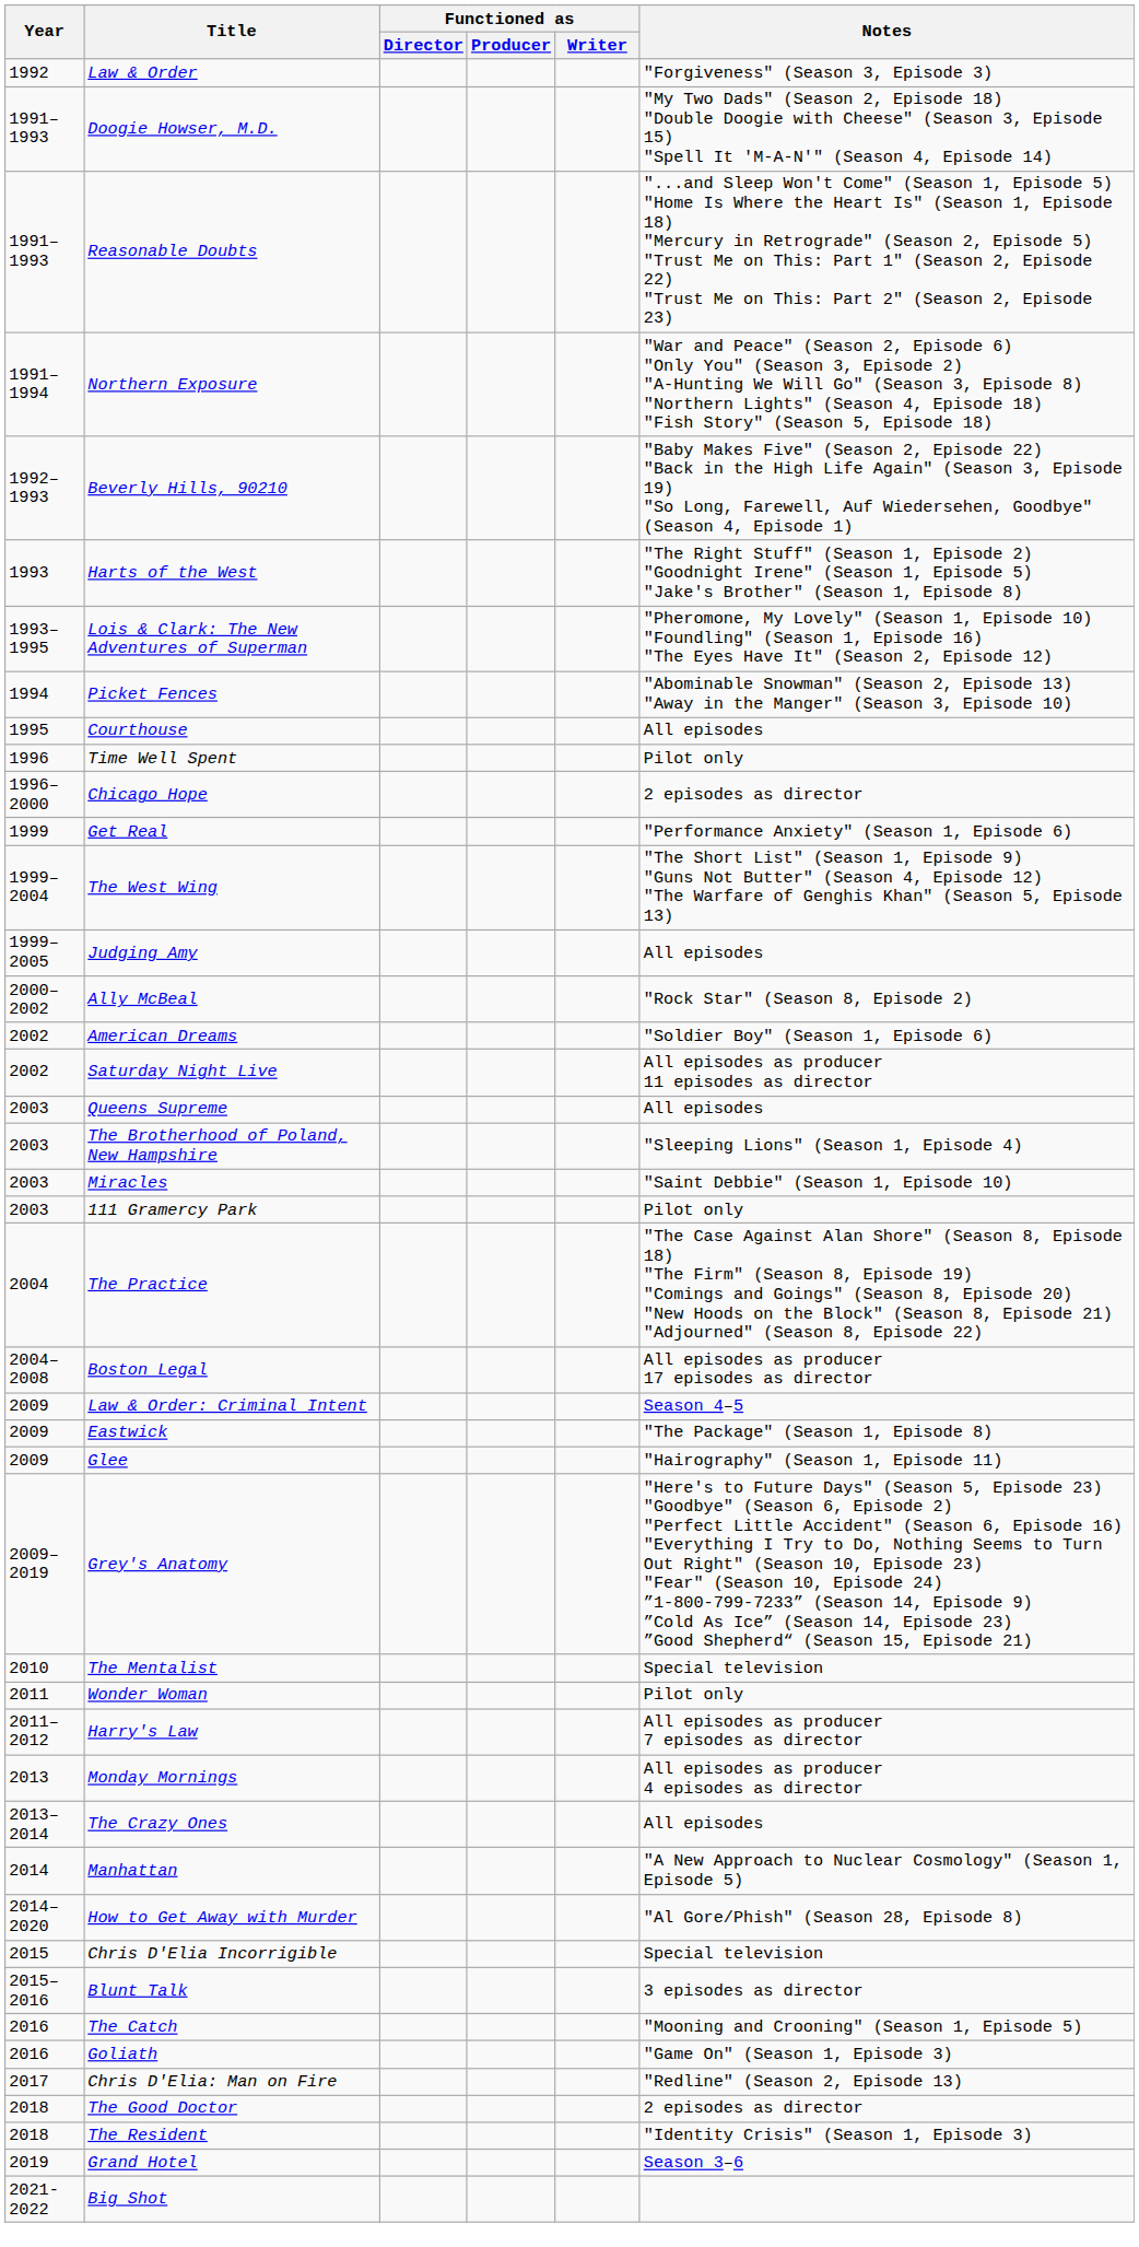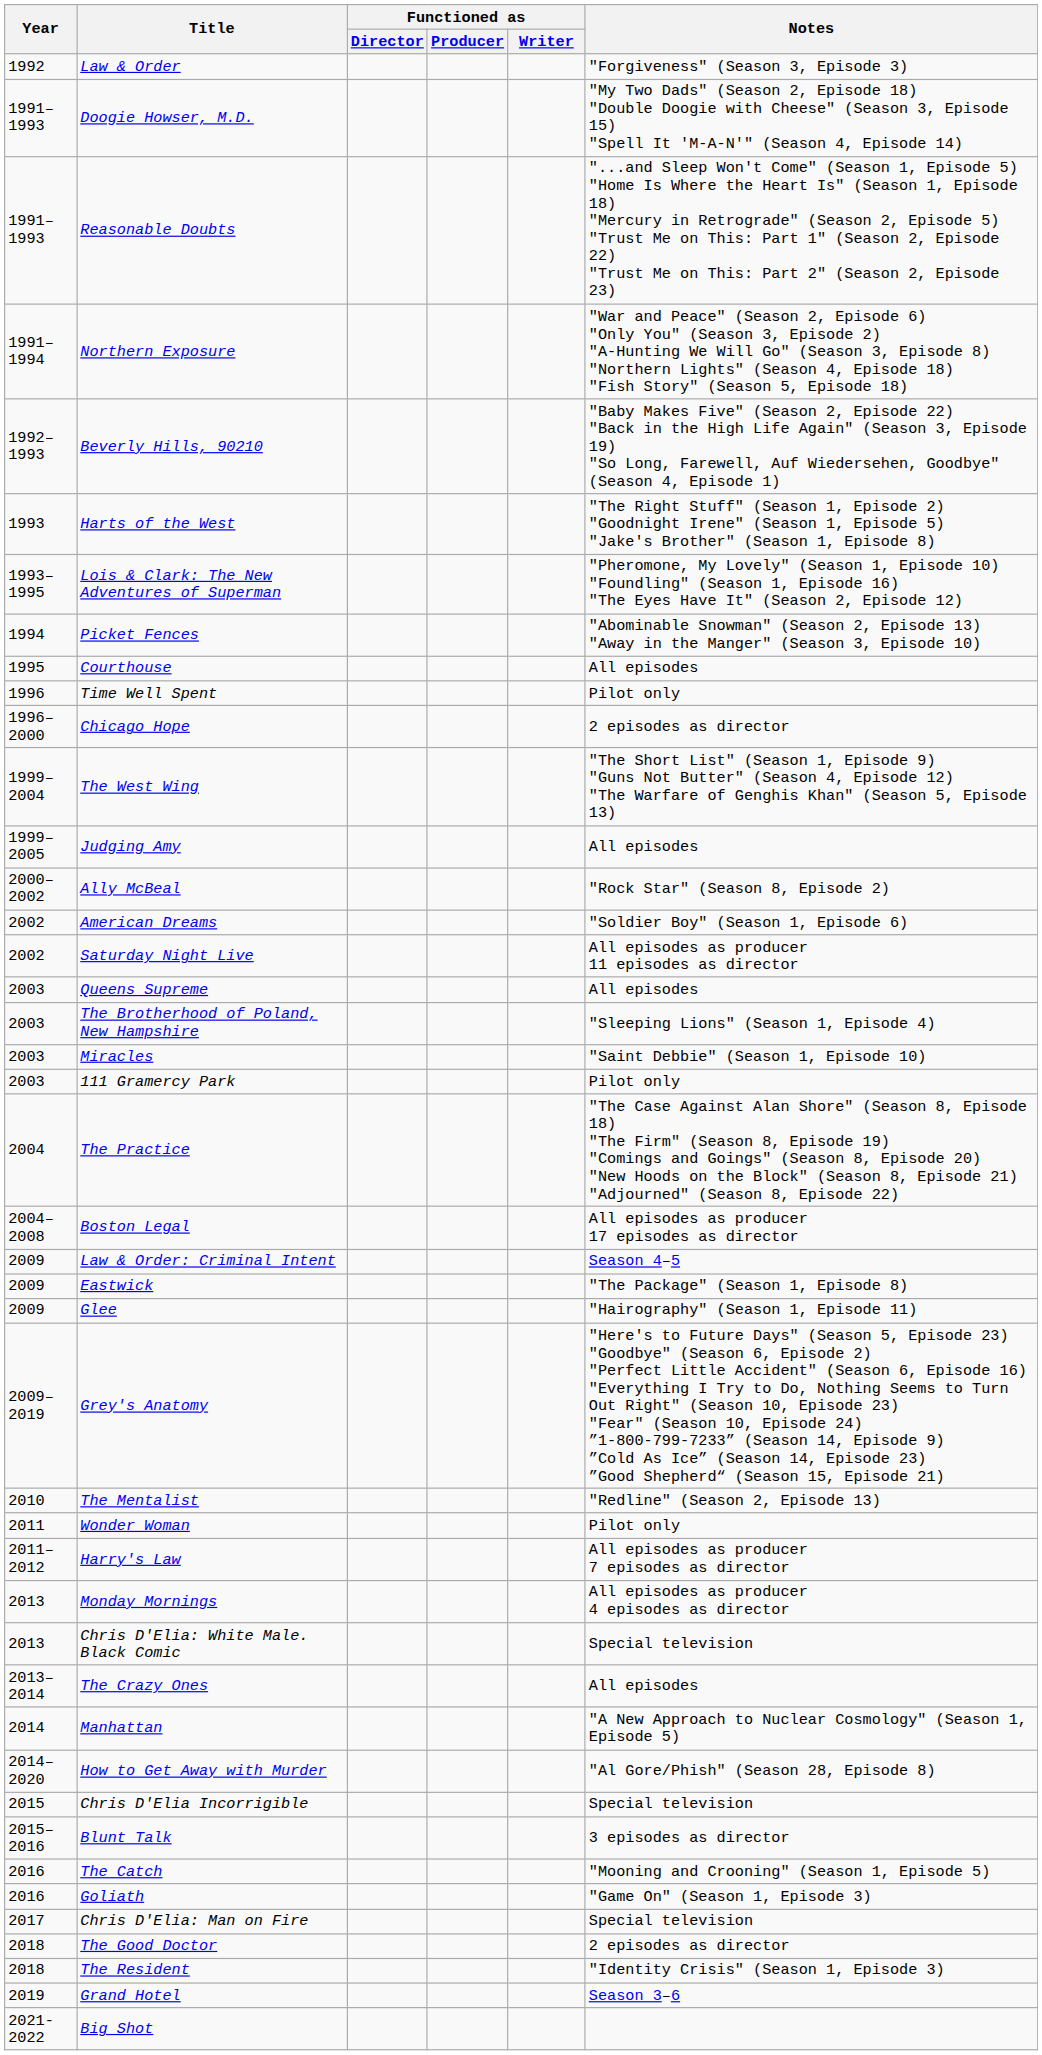 <table class="wikitable sortable" style="margin-right: 0;">
 <tr>
 <th rowspan="2">Year</th>
 <th rowspan="2">Title</th>
 <th colspan="3">Functioned as</th>
 <th rowspan="2">Notes</th>
 </tr>
 <tr>
 <th style="width:60px;"><a href='#'>Director</a></th>
 <th style="width:60px;"><a href='#'>Producer</a></th>
 <th style="width:60px;"><a href='#'>Writer</a></th>
 </tr>
 <tr>
 <td>1992</td>
 <td><em><a href='#'>Law & Order</a></em></td>
 <td></td>
 <td></td>
 <td></td>
 <td>"Forgiveness" (Season 3, Episode 3)</td>
 </tr>
 <tr>
 <td>1991–1993</td>
 <td><em><a href='#'>Doogie Howser, M.D.</a></em></td>
 <td></td>
 <td></td>
 <td></td>
 <td>"My Two Dads" (Season 2, Episode 18)<br>"Double Doogie with Cheese" (Season 3, Episode 15)<br>"Spell It 'M-A-N'" (Season 4, Episode 14)</td>
 </tr>
 <tr>
 <td>1991–1993</td>
 <td><em><a href='#'>Reasonable Doubts</a></em></td>
 <td></td>
 <td></td>
 <td></td>
 <td>"...and Sleep Won't Come" (Season 1, Episode 5)<br>"Home Is Where the Heart Is" (Season 1, Episode 18)<br>"Mercury in Retrograde" (Season 2, Episode 5)<br>"Trust Me on This: Part 1" (Season 2, Episode 22)<br>"Trust Me on This: Part 2" (Season 2, Episode 23)</td>
 </tr>
 <tr>
 <td>1991–1994</td>
 <td><em><a href='#'>Northern Exposure</a></em></td>
 <td></td>
 <td></td>
 <td></td>
 <td>"War and Peace" (Season 2, Episode 6)<br>"Only You" (Season 3, Episode 2)<br>"A-Hunting We Will Go" (Season 3, Episode 8)<br>"Northern Lights" (Season 4, Episode 18)<br>"Fish Story" (Season 5, Episode 18)</td>
 </tr>
 <tr>
 <td>1992–1993</td>
 <td><em><a href='#'>Beverly Hills, 90210</a></em></td>
 <td></td>
 <td></td>
 <td></td>
 <td>"Baby Makes Five" (Season 2, Episode 22)<br>"Back in the High Life Again" (Season 3, Episode 19)<br>"So Long, Farewell, Auf Wiedersehen, Goodbye" (Season 4, Episode 1)</td>
 </tr>
 <tr>
 <td>1993</td>
 <td><em><a href='#'>Harts of the West</a></em></td>
 <td></td>
 <td></td>
 <td></td>
 <td>"The Right Stuff" (Season 1, Episode 2)<br>"Goodnight Irene" (Season 1, Episode 5)<br>"Jake's Brother" (Season 1, Episode 8)</td>
 </tr>
 <tr>
 <td>1993–1995</td>
 <td><em><a href='#'>Lois & Clark: The New Adventures of Superman</a></em></td>
 <td></td>
 <td></td>
 <td></td>
 <td>"Pheromone, My Lovely" (Season 1, Episode 10)<br>"Foundling" (Season 1, Episode 16)<br>"The Eyes Have It" (Season 2, Episode 12)</td>
 </tr>
 <tr>
 <td>1994</td>
 <td><em><a href='#'>Picket Fences</a></em></td>
 <td></td>
 <td></td>
 <td></td>
 <td>"Abominable Snowman" (Season 2, Episode 13)<br>"Away in the Manger" (Season 3, Episode 10)</td>
 </tr>
 <tr>
 <td>1995</td>
 <td><em><a href='#'>Courthouse</a></em></td>
 <td></td>
 <td></td>
 <td></td>
 <td>All episodes</td>
 </tr>
 <tr>
 <td>1996</td>
 <td><em>Time Well Spent</em></td>
 <td></td>
 <td></td>
 <td></td>
 <td>Pilot only</td>
 </tr>
 <tr>
 <td>1996–2000</td>
 <td><em><a href='#'>Chicago Hope</a></em></td>
 <td></td>
 <td></td>
 <td></td>
 <td>2 episodes as director</td>
-</tr>
-<tr>
-<td>1999</td>
-<td><em><a href='#'>Get Real</a></em></td>
-<td></td>
-<td></td>
-<td></td>
-<td>"Performance Anxiety" (Season 1, Episode 6)</td>
 </tr>
 <tr>
 <td>1999–2004</td>
 <td><em><a href='#'>The West Wing</a></em></td>
 <td></td>
 <td></td>
 <td></td>
 <td>"The Short List" (Season 1, Episode 9)<br>"Guns Not Butter" (Season 4, Episode 12)<br>"The Warfare of Genghis Khan" (Season 5, Episode 13)</td>
 </tr>
 <tr>
 <td>1999–2005</td>
 <td><em><a href='#'>Judging Amy</a></em></td>
 <td></td>
 <td></td>
 <td></td>
 <td>All episodes</td>
 </tr>
 <tr>
 <td>2000–2002</td>
 <td><em><a href='#'>Ally McBeal</a></em></td>
 <td></td>
 <td></td>
 <td></td>
 <td>"Rock Star" (Season 8, Episode 2)</td>
 </tr>
 <tr>
 <td>2002</td>
 <td><em><a href='#'>American Dreams</a></em></td>
 <td></td>
 <td></td>
 <td></td>
 <td>"Soldier Boy" (Season 1, Episode 6)</td>
 </tr>
 <tr>
 <td>2002</td>
 <td><em><a href='#'>Saturday Night Live</a></em></td>
 <td></td>
 <td></td>
 <td></td>
 <td>All episodes as producer<br>11 episodes as director</td>
 </tr>
 <tr>
 <td>2003</td>
 <td><em><a href='#'>Queens Supreme</a></em></td>
 <td></td>
 <td></td>
 <td></td>
 <td>All episodes</td>
 </tr>
 <tr>
 <td>2003</td>
 <td><em><a href='#'>The Brotherhood of Poland, New Hampshire</a></em></td>
 <td></td>
 <td></td>
 <td></td>
 <td>"Sleeping Lions" (Season 1, Episode 4)</td>
 </tr>
 <tr>
 <td>2003</td>
 <td><em><a href='#'>Miracles</a></em></td>
 <td></td>
 <td></td>
 <td></td>
 <td>"Saint Debbie" (Season 1, Episode 10)</td>
 </tr>
 <tr>
 <td>2003</td>
 <td><em>111 Gramercy Park</em></td>
 <td></td>
 <td></td>
 <td></td>
 <td>Pilot only</td>
 </tr>
 <tr>
 <td>2004</td>
 <td><em><a href='#'>The Practice</a></em></td>
 <td></td>
 <td></td>
 <td></td>
 <td>"The Case Against Alan Shore" (Season 8, Episode 18)<br>"The Firm" (Season 8, Episode 19)<br>"Comings and Goings" (Season 8, Episode 20)<br>"New Hoods on the Block" (Season 8, Episode 21)<br>"Adjourned" (Season 8, Episode 22)</td>
 </tr>
 <tr>
 <td>2004–2008</td>
 <td><em><a href='#'>Boston Legal</a></em></td>
 <td></td>
 <td></td>
 <td></td>
 <td>All episodes as producer<br>17 episodes as director</td>
 </tr>
 <tr>
 <td>2009</td>
 <td><em><a href='#'>Law & Order: Criminal Intent</a></em></td>
 <td></td>
 <td></td>
 <td></td>
 <td><a href='#'>Season 4</a>–<a href='#'>5</a></td>
 </tr>
 <tr>
 <td>2009</td>
 <td><em><a href='#'>Eastwick</a></em></td>
 <td></td>
 <td></td>
 <td></td>
 <td>"The Package" (Season 1, Episode 8)</td>
 </tr>
 <tr>
 <td>2009</td>
 <td><em><a href='#'>Glee</a></em></td>
 <td></td>
 <td></td>
 <td></td>
 <td>"Hairography" (Season 1, Episode 11)</td>
 </tr>
 <tr>
 <td>2009–2019</td>
 <td><em><a href='#'>Grey's Anatomy</a></em></td>
 <td></td>
 <td></td>
 <td></td>
 <td>"Here's to Future Days" (Season 5, Episode 23)<br>"Goodbye" (Season 6, Episode 2)<br>"Perfect Little Accident" (Season 6, Episode 16)<br>"Everything I Try to Do, Nothing Seems to Turn Out Right" (Season 10, Episode 23)<br>"Fear" (Season 10, Episode 24)<br>”1-800-799-7233” (Season 14, Episode 9)<br>”Cold As Ice” (Season 14, Episode 23)<br>”Good Shepherd“ (Season 15, Episode 21)</td>
 </tr>
 <tr>
 <td>2010</td>
 <td><em><a href='#'>The Mentalist</a></em></td>
 <td></td>
 <td></td>
 <td></td>
-<td>Special television</td>
+<td>"Redline" (Season 2, Episode 13)</td>
 </tr>
 <tr>
 <td>2011</td>
 <td><em><a href='#'>Wonder Woman</a></em></td>
 <td></td>
 <td></td>
 <td></td>
 <td>Pilot only</td>
 </tr>
 <tr>
 <td>2011–2012</td>
 <td><em><a href='#'>Harry's Law</a></em></td>
 <td></td>
 <td></td>
 <td></td>
 <td>All episodes as producer<br>7 episodes as director</td>
 </tr>
 <tr>
 <td>2013</td>
 <td><em><a href='#'>Monday Mornings</a></em></td>
 <td></td>
 <td></td>
 <td></td>
 <td>All episodes as producer<br>4 episodes as director</td>
+</tr>
+<tr>
+<td>2013</td>
+<td><em>Chris D'Elia: White Male. Black Comic</em></td>
+<td></td>
+<td></td>
+<td></td>
+<td>Special television</td>
 </tr>
 <tr>
 <td>2013–2014</td>
 <td><em><a href='#'>The Crazy Ones</a></em></td>
 <td></td>
 <td></td>
 <td></td>
 <td>All episodes</td>
 </tr>
 <tr>
 <td>2014</td>
 <td><em><a href='#'>Manhattan</a></em></td>
 <td></td>
 <td></td>
 <td></td>
 <td>"A New Approach to Nuclear Cosmology" (Season 1, Episode 5)</td>
 </tr>
 <tr>
 <td>2014–2020</td>
 <td><em><a href='#'>How to Get Away with Murder</a></em></td>
 <td></td>
 <td></td>
 <td></td>
 <td>"Al Gore/Phish" (Season 28, Episode 8)</td>
 </tr>
 <tr>
 <td>2015</td>
 <td><em>Chris D'Elia Incorrigible</em></td>
 <td></td>
 <td></td>
 <td></td>
 <td>Special television</td>
 </tr>
 <tr>
 <td>2015–2016</td>
 <td><em><a href='#'>Blunt Talk</a></em></td>
 <td></td>
 <td></td>
 <td></td>
 <td>3 episodes as director</td>
 </tr>
 <tr>
 <td>2016</td>
 <td><em><a href='#'>The Catch</a></em></td>
 <td></td>
 <td></td>
 <td></td>
 <td>"Mooning and Crooning" (Season 1, Episode 5)</td>
 </tr>
 <tr>
 <td>2016</td>
 <td><em><a href='#'>Goliath</a></em></td>
 <td></td>
 <td></td>
 <td></td>
 <td>"Game On" (Season 1, Episode 3)</td>
 </tr>
 <tr>
 <td>2017</td>
 <td><em>Chris D'Elia: Man on Fire</em></td>
 <td></td>
 <td></td>
 <td></td>
-<td>"Redline" (Season 2, Episode 13)</td>
+<td>Special television</td>
 </tr>
 <tr>
 <td>2018</td>
 <td><em><a href='#'>The Good Doctor</a></em></td>
 <td></td>
 <td></td>
 <td></td>
 <td>2 episodes as director</td>
 </tr>
 <tr>
 <td>2018</td>
 <td><em><a href='#'>The Resident</a></em></td>
 <td></td>
 <td></td>
 <td></td>
 <td>"Identity Crisis" (Season 1, Episode 3)</td>
 </tr>
 <tr>
 <td>2019</td>
 <td><em><a href='#'>Grand Hotel</a></em></td>
 <td></td>
 <td></td>
 <td></td>
 <td><a href='#'>Season 3</a>–<a href='#'>6</a></td>
 </tr>
 <tr>
 <td>2021-2022</td>
 <td><em><a href='#'>Big Shot</a></em></td>
 <td></td>
 <td></td>
 <td></td>
 <td></td>
 </tr>
 </table>
